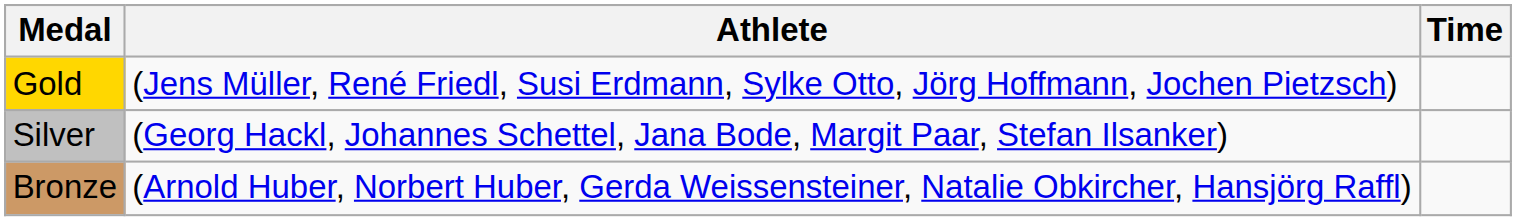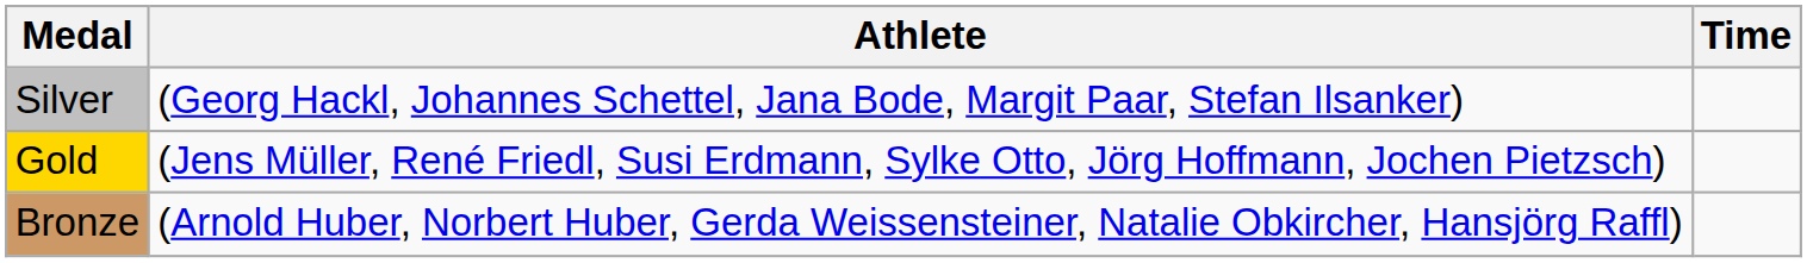 <table class="wikitable">
 <tr>
 <th>Medal</th>
 <th>Athlete</th>
 <th>Time</th>
 </tr>
 <tr>
-<td bgcolor="gold">Gold</td>
-<td> (<a href='#'>Jens Müller</a>, <a href='#'>René Friedl</a>, <a href='#'>Susi Erdmann</a>, <a href='#'>Sylke Otto</a>, <a href='#'>Jörg Hoffmann</a>, <a href='#'>Jochen Pietzsch</a>)</td>
+<td bgcolor="silver">Silver</td>
+<td> (<a href='#'>Georg Hackl</a>, <a href='#'>Johannes Schettel</a>, <a href='#'>Jana Bode</a>, <a href='#'>Margit Paar</a>, <a href='#'>Stefan Ilsanker</a>)</td>
 <td></td>
 </tr>
 <tr>
-<td bgcolor="silver">Silver</td>
-<td> (<a href='#'>Georg Hackl</a>, <a href='#'>Johannes Schettel</a>, <a href='#'>Jana Bode</a>, <a href='#'>Margit Paar</a>, <a href='#'>Stefan Ilsanker</a>)</td>
+<td bgcolor="gold">Gold</td>
+<td> (<a href='#'>Jens Müller</a>, <a href='#'>René Friedl</a>, <a href='#'>Susi Erdmann</a>, <a href='#'>Sylke Otto</a>, <a href='#'>Jörg Hoffmann</a>, <a href='#'>Jochen Pietzsch</a>)</td>
 <td></td>
 </tr>
 <tr>
 <td bgcolor="CC9966">Bronze</td>
 <td> (<a href='#'>Arnold Huber</a>, <a href='#'>Norbert Huber</a>, <a href='#'>Gerda Weissensteiner</a>, <a href='#'>Natalie Obkircher</a>, <a href='#'>Hansjörg Raffl</a>)</td>
 <td></td>
 </tr>
 </table>
